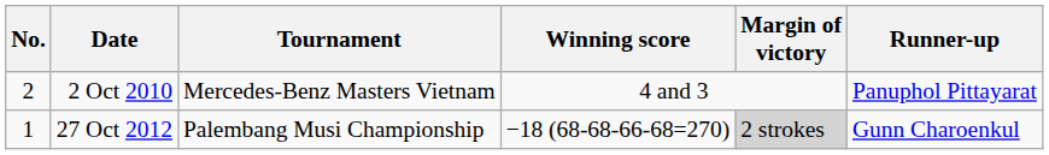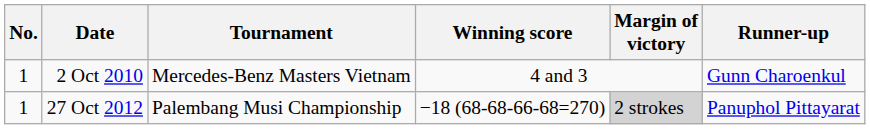 <table class="wikitable" style="font-size:95%;">
 <tr>
 <th>No.</th>
 <th>Date</th>
 <th>Tournament</th>
 <th>Winning score</th>
 <th>Margin of<br>victory</th>
 <th>Runner-up</th>
 </tr>
 <tr>
-<td align=center>2</td>
+<td align=center>1</td>
 <td align=right>2 Oct <a href='#'>2010</a></td>
 <td>Mercedes-Benz Masters Vietnam</td>
 <td colspan=2 align=center>4 and 3</td>
-<td> <a href='#'>Panuphol Pittayarat</a></td>
+<td> <a href='#'>Gunn Charoenkul</a></td>
 </tr>
 <tr>
 <td align=center>1</td>
 <td align=right>27 Oct <a href='#'>2012</a></td>
 <td>Palembang Musi Championship</td>
 <td>−18 (68-68-66-68=270)</td>
 <td style="background: lightgrey;">2 strokes</td>
-<td> <a href='#'>Gunn Charoenkul</a></td>
+<td> <a href='#'>Panuphol Pittayarat</a></td>
 </tr>
 </table>
